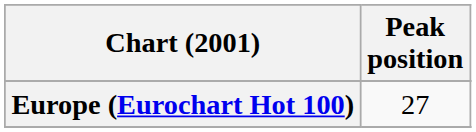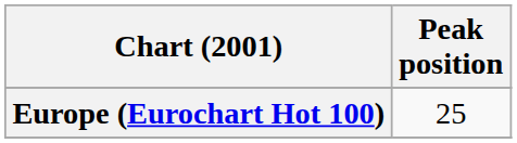 <table class="wikitable sortable plainrowheaders" style="text-align:center">
 <tr>
 <th scope="col">Chart (2001)</th>
 <th scope="col">Peak<br>position</th>
 </tr>
 <tr>
 </tr>
 <tr>
 <th scope="row">Europe (<a href='#'>Eurochart Hot 100</a>)</th>
-<td>27</td>
+<td>25</td>
 </tr>
 <tr>
 </tr>
 <tr>
 </tr>
 <tr>
 </tr>
 <tr>
 </tr>
 <tr>
 </tr>
 <tr>
 </tr>
 <tr>
 </tr>
 <tr>
 </tr>
 </table>
